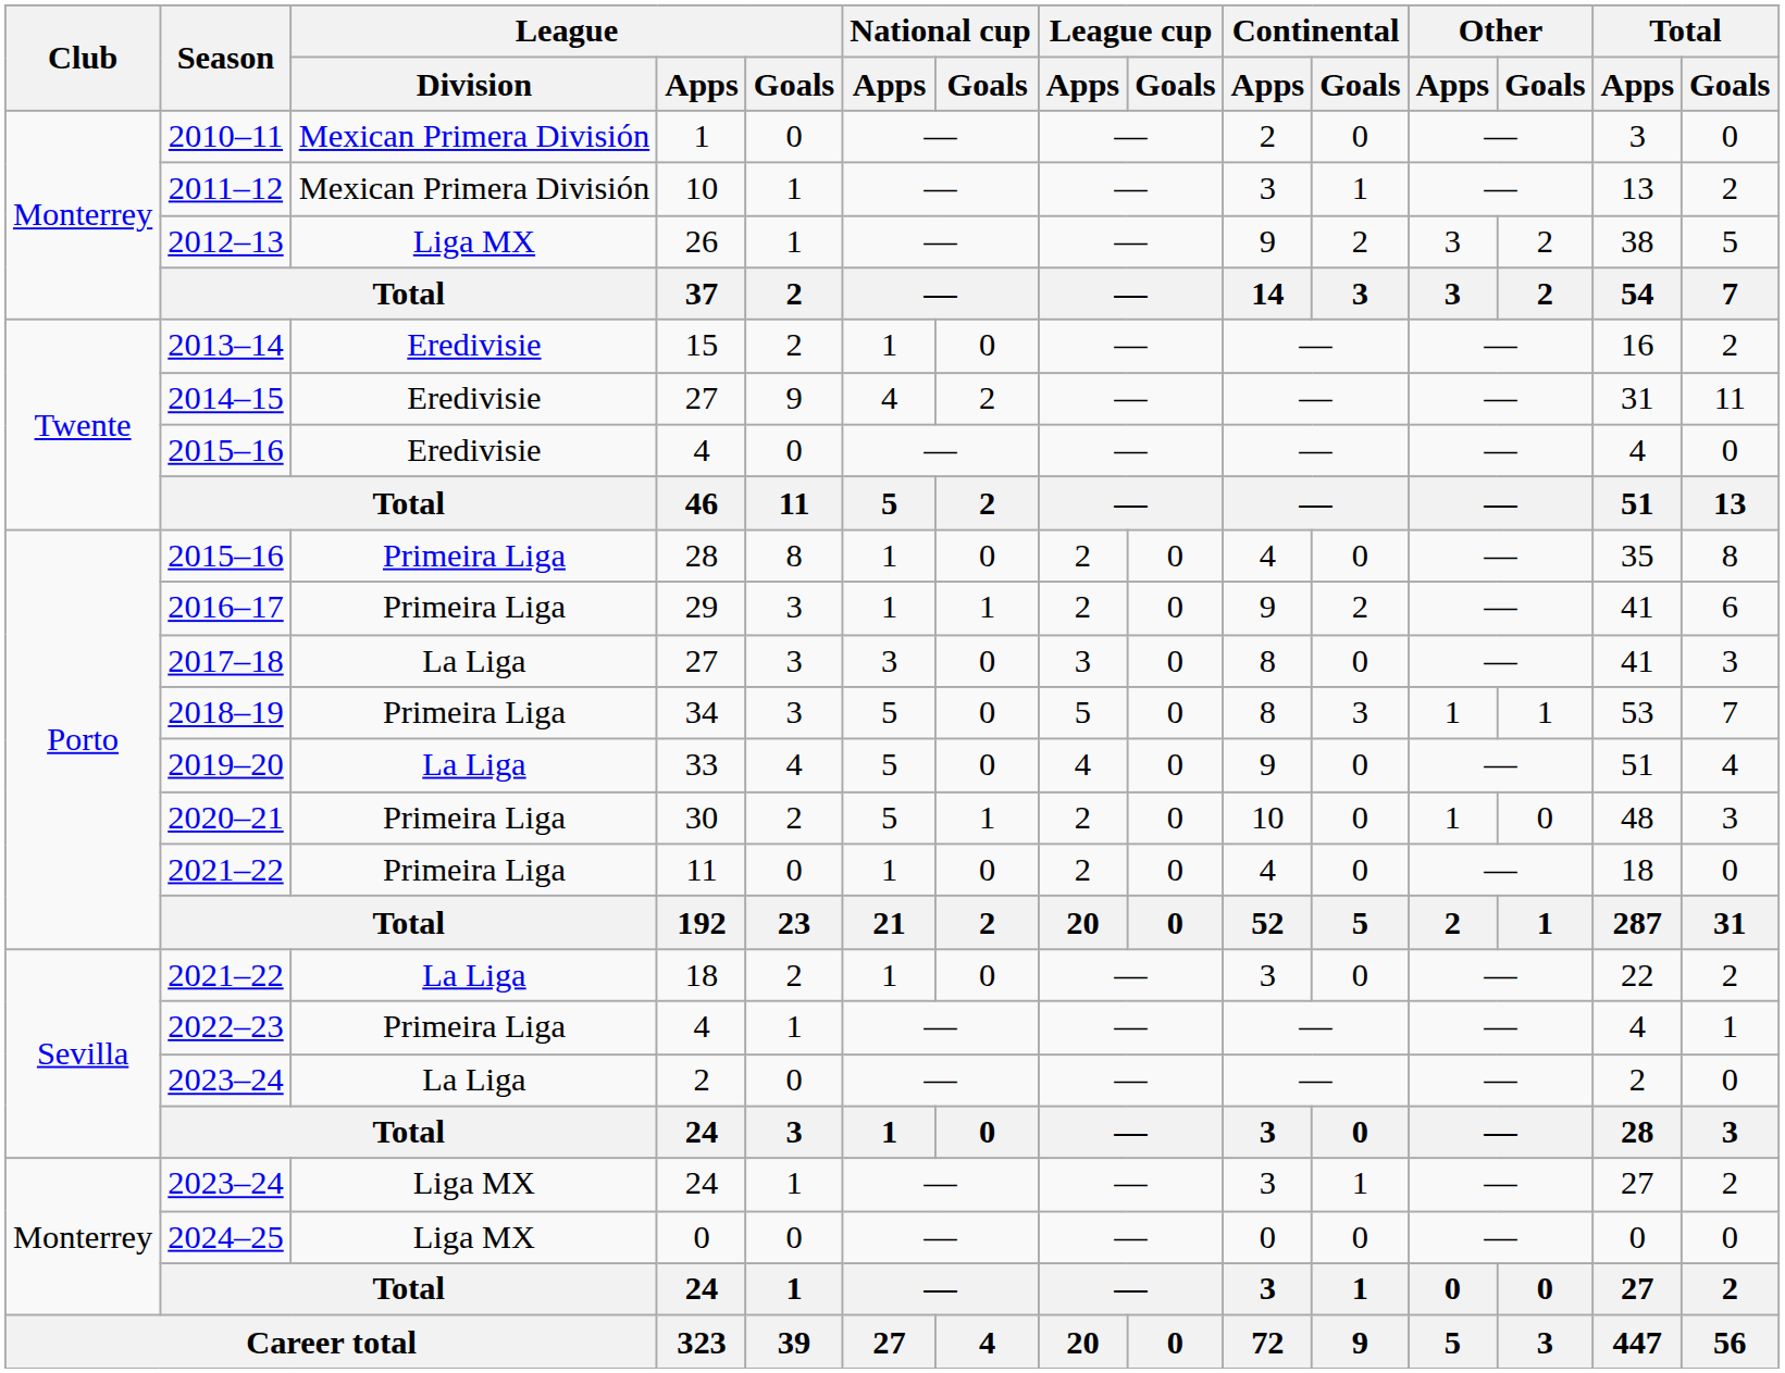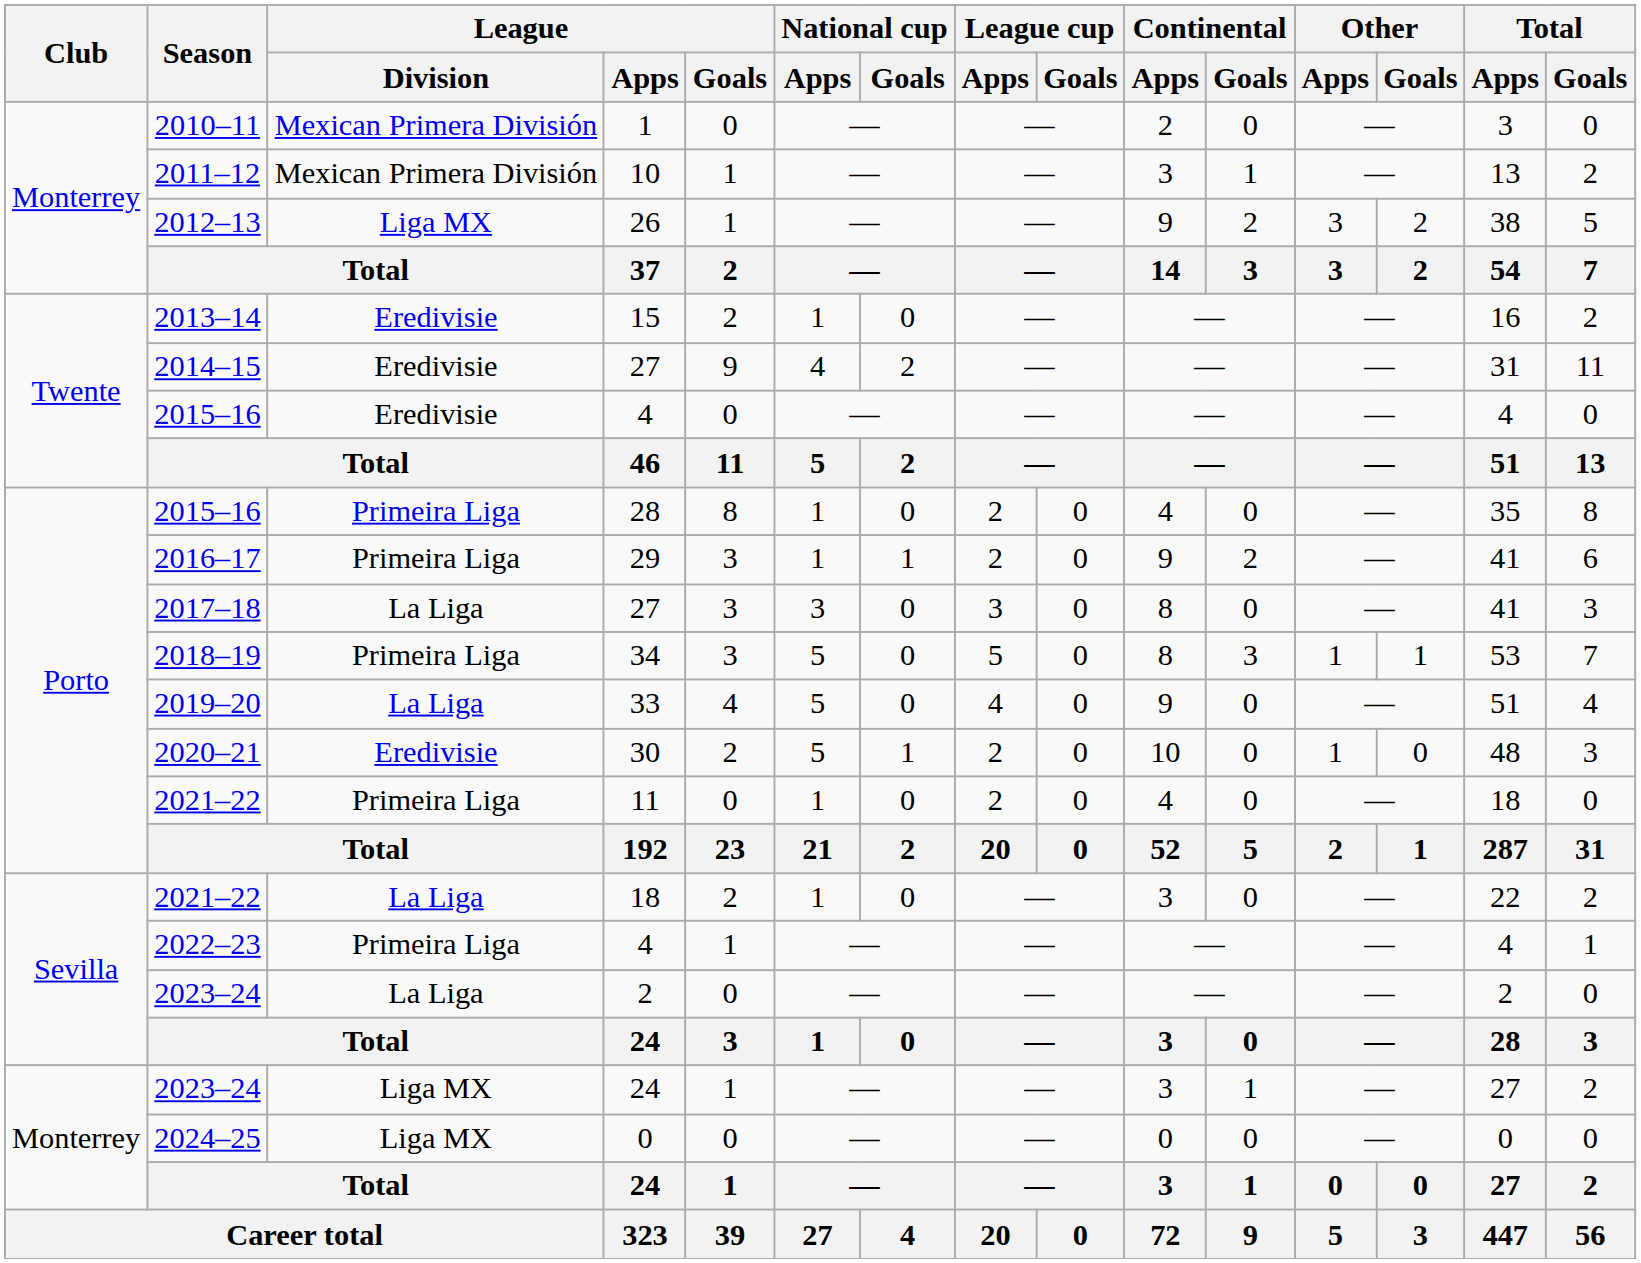 <table class="wikitable" style="text-align:center">
 <tr>
 <th rowspan="2">Club</th>
 <th rowspan="2">Season</th>
 <th colspan="3">League</th>
 <th colspan="2">National cup</th>
 <th colspan="2">League cup</th>
 <th colspan="2">Continental</th>
 <th colspan="2">Other</th>
 <th colspan="2">Total</th>
 </tr>
 <tr>
 <th>Division</th>
 <th>Apps</th>
 <th>Goals</th>
 <th>Apps</th>
 <th>Goals</th>
 <th>Apps</th>
 <th>Goals</th>
 <th>Apps</th>
 <th>Goals</th>
 <th>Apps</th>
 <th>Goals</th>
 <th>Apps</th>
 <th>Goals</th>
 </tr>
 <tr>
 <td rowspan="4"><a href='#'>Monterrey</a></td>
 <td><a href='#'>2010–11</a></td>
 <td><a href='#'>Mexican Primera División</a></td>
 <td>1</td>
 <td>0</td>
 <td colspan="2">—</td>
 <td colspan="2">—</td>
 <td>2</td>
 <td>0</td>
 <td colspan="2">—</td>
 <td>3</td>
 <td>0</td>
 </tr>
 <tr>
 <td><a href='#'>2011–12</a></td>
 <td>Mexican Primera División</td>
 <td>10</td>
 <td>1</td>
 <td colspan="2">—</td>
 <td colspan="2">—</td>
 <td>3</td>
 <td>1</td>
 <td colspan="2">—</td>
 <td>13</td>
 <td>2</td>
 </tr>
 <tr>
 <td><a href='#'>2012–13</a></td>
 <td><a href='#'>Liga MX</a></td>
 <td>26</td>
 <td>1</td>
 <td colspan="2">—</td>
 <td colspan="2">—</td>
 <td>9</td>
 <td>2</td>
 <td>3</td>
 <td>2</td>
 <td>38</td>
 <td>5</td>
 </tr>
 <tr>
 <th colspan="2">Total</th>
 <th>37</th>
 <th>2</th>
 <th colspan=2>—</th>
 <th colspan=2>—</th>
 <th>14</th>
 <th>3</th>
 <th>3</th>
 <th>2</th>
 <th>54</th>
 <th>7</th>
 </tr>
 <tr>
 <td rowspan="4"><a href='#'>Twente</a></td>
 <td><a href='#'>2013–14</a></td>
 <td><a href='#'>Eredivisie</a></td>
 <td>15</td>
 <td>2</td>
 <td>1</td>
 <td>0</td>
 <td colspan="2">—</td>
 <td colspan="2">—</td>
 <td colspan="2">—</td>
 <td>16</td>
 <td>2</td>
 </tr>
 <tr>
 <td><a href='#'>2014–15</a></td>
 <td>Eredivisie</td>
 <td>27</td>
 <td>9</td>
 <td>4</td>
 <td>2</td>
 <td colspan="2">—</td>
 <td colspan="2">—</td>
 <td colspan="2">—</td>
 <td>31</td>
 <td>11</td>
 </tr>
 <tr>
 <td><a href='#'>2015–16</a></td>
 <td>Eredivisie</td>
 <td>4</td>
 <td>0</td>
 <td colspan="2">—</td>
 <td colspan="2">—</td>
 <td colspan="2">—</td>
 <td colspan="2">—</td>
 <td>4</td>
 <td>0</td>
 </tr>
 <tr>
 <th colspan="2">Total</th>
 <th>46</th>
 <th>11</th>
 <th>5</th>
 <th>2</th>
 <th colspan=2>—</th>
 <th colspan=2>—</th>
 <th colspan=2>—</th>
 <th>51</th>
 <th>13</th>
 </tr>
 <tr>
 <td rowspan="8"><a href='#'>Porto</a></td>
 <td><a href='#'>2015–16</a></td>
 <td><a href='#'>Primeira Liga</a></td>
 <td>28</td>
 <td>8</td>
 <td>1</td>
 <td>0</td>
 <td>2</td>
 <td>0</td>
 <td>4</td>
 <td>0</td>
 <td colspan="2">—</td>
 <td>35</td>
 <td>8</td>
 </tr>
 <tr>
 <td><a href='#'>2016–17</a></td>
 <td>Primeira Liga</td>
 <td>29</td>
 <td>3</td>
 <td>1</td>
 <td>1</td>
 <td>2</td>
 <td>0</td>
 <td>9</td>
 <td>2</td>
 <td colspan="2">—</td>
 <td>41</td>
 <td>6</td>
 </tr>
 <tr>
 <td><a href='#'>2017–18</a></td>
 <td>La Liga</td>
 <td>27</td>
 <td>3</td>
 <td>3</td>
 <td>0</td>
 <td>3</td>
 <td>0</td>
 <td>8</td>
 <td>0</td>
 <td colspan="2">—</td>
 <td>41</td>
 <td>3</td>
 </tr>
 <tr>
 <td><a href='#'>2018–19</a></td>
 <td>Primeira Liga</td>
 <td>34</td>
 <td>3</td>
 <td>5</td>
 <td>0</td>
 <td>5</td>
 <td>0</td>
 <td>8</td>
 <td>3</td>
 <td>1</td>
 <td>1</td>
 <td>53</td>
 <td>7</td>
 </tr>
 <tr>
 <td><a href='#'>2019–20</a></td>
 <td><a href='#'>La Liga</a></td>
 <td>33</td>
 <td>4</td>
 <td>5</td>
 <td>0</td>
 <td>4</td>
 <td>0</td>
 <td>9</td>
 <td>0</td>
 <td colspan="2">—</td>
 <td>51</td>
 <td>4</td>
 </tr>
 <tr>
 <td><a href='#'>2020–21</a></td>
-<td>Primeira Liga</td>
+<td><a href='#'>Eredivisie</a></td>
 <td>30</td>
 <td>2</td>
 <td>5</td>
 <td>1</td>
 <td>2</td>
 <td>0</td>
 <td>10</td>
 <td>0</td>
 <td>1</td>
 <td>0</td>
 <td>48</td>
 <td>3</td>
 </tr>
 <tr>
 <td><a href='#'>2021–22</a></td>
 <td>Primeira Liga</td>
 <td>11</td>
 <td>0</td>
 <td>1</td>
 <td>0</td>
 <td>2</td>
 <td>0</td>
 <td>4</td>
 <td>0</td>
 <td colspan="2">—</td>
 <td>18</td>
 <td>0</td>
 </tr>
 <tr>
 <th colspan="2">Total</th>
 <th>192</th>
 <th>23</th>
 <th>21</th>
 <th>2</th>
 <th>20</th>
 <th>0</th>
 <th>52</th>
 <th>5</th>
 <th>2</th>
 <th>1</th>
 <th>287</th>
 <th>31</th>
 </tr>
 <tr>
 <td rowspan="4"><a href='#'>Sevilla</a></td>
 <td><a href='#'>2021–22</a></td>
 <td><a href='#'>La Liga</a></td>
 <td>18</td>
 <td>2</td>
 <td>1</td>
 <td>0</td>
 <td colspan="2">—</td>
 <td>3</td>
 <td>0</td>
 <td colspan="2">—</td>
 <td>22</td>
 <td>2</td>
 </tr>
 <tr>
 <td><a href='#'>2022–23</a></td>
 <td>Primeira Liga</td>
 <td>4</td>
 <td>1</td>
 <td colspan="2">—</td>
 <td colspan="2">—</td>
 <td colspan="2">—</td>
 <td colspan="2">—</td>
 <td>4</td>
 <td>1</td>
 </tr>
 <tr>
 <td><a href='#'>2023–24</a></td>
 <td>La Liga</td>
 <td>2</td>
 <td>0</td>
 <td colspan="2">—</td>
 <td colspan="2">—</td>
 <td colspan="2">—</td>
 <td colspan="2">—</td>
 <td>2</td>
 <td>0</td>
 </tr>
 <tr>
 <th colspan="2">Total</th>
 <th>24</th>
 <th>3</th>
 <th>1</th>
 <th>0</th>
 <th colspan="2">—</th>
 <th>3</th>
 <th>0</th>
 <th colspan="2">—</th>
 <th>28</th>
 <th>3</th>
 </tr>
 <tr>
 <td rowspan="3">Monterrey</td>
 <td><a href='#'>2023–24</a></td>
 <td>Liga MX</td>
 <td>24</td>
 <td>1</td>
 <td colspan="2">—</td>
 <td colspan="2">—</td>
 <td>3</td>
 <td>1</td>
 <td colspan="2">—</td>
 <td>27</td>
 <td>2</td>
 </tr>
 <tr>
 <td><a href='#'>2024–25</a></td>
 <td>Liga MX</td>
 <td>0</td>
 <td>0</td>
 <td colspan="2">—</td>
 <td colspan="2">—</td>
 <td>0</td>
 <td>0</td>
 <td colspan="2">—</td>
 <td>0</td>
 <td>0</td>
 </tr>
 <tr>
 <th colspan="2">Total</th>
 <th>24</th>
 <th>1</th>
 <th colspan="2">—</th>
 <th colspan="2">—</th>
 <th>3</th>
 <th>1</th>
 <th>0</th>
 <th>0</th>
 <th>27</th>
 <th>2</th>
 </tr>
 <tr>
 <th colspan="3">Career total</th>
 <th>323</th>
 <th>39</th>
 <th>27</th>
 <th>4</th>
 <th>20</th>
 <th>0</th>
 <th>72</th>
 <th>9</th>
 <th>5</th>
 <th>3</th>
 <th>447</th>
 <th>56</th>
 </tr>
 </table>
